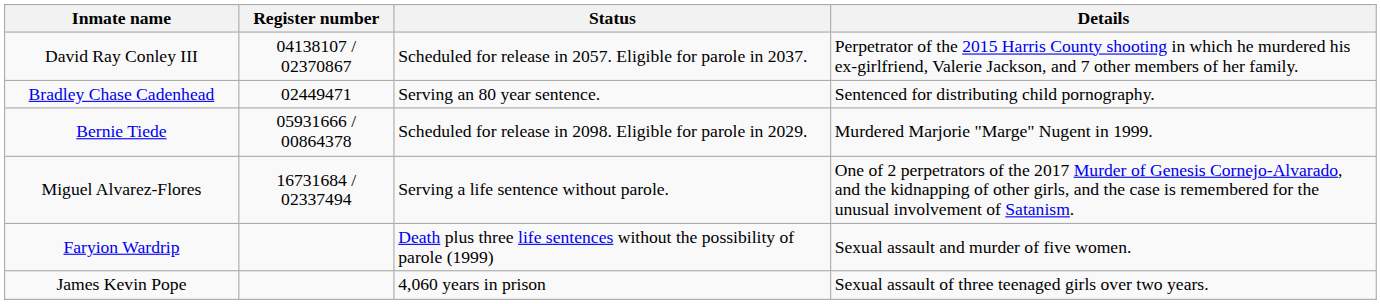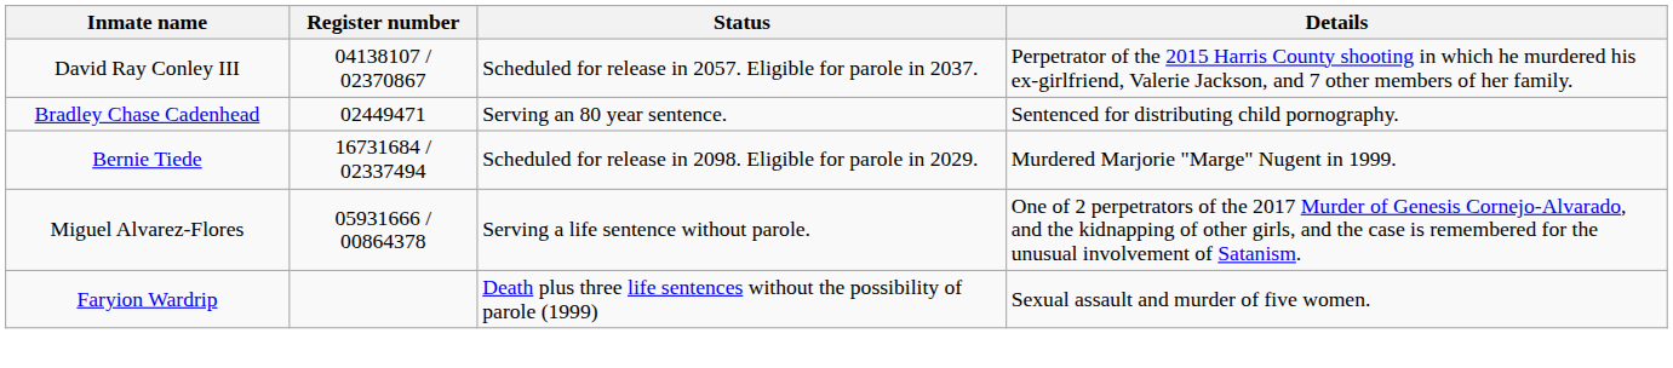 <table class="wikitable sortable">
 <tr>
 <th width=15%>Inmate name</th>
 <th width=10%>Register number</th>
 <th width=28%>Status</th>
 <th width=35%>Details</th>
 </tr>
 <tr>
 <td style="text-align:center;">David Ray Conley III</td>
 <td style="text-align:center;">04138107 / 02370867</td>
 <td>Scheduled for release in 2057. Eligible for parole in 2037.</td>
 <td>Perpetrator of the <a href='#'>2015 Harris County shooting</a> in which he murdered his ex-girlfriend, Valerie Jackson, and 7 other members of her family.</td>
 </tr>
 <tr>
 <td style="text-align:center;"><a href='#'>Bradley Chase Cadenhead</a></td>
 <td style="text-align:center;">02449471</td>
 <td>Serving an 80 year sentence.</td>
 <td>Sentenced for distributing child pornography.</td>
 </tr>
 <tr>
 <td style="text-align:center;"><a href='#'>Bernie Tiede</a></td>
-<td style="text-align:center;">05931666 / 00864378</td>
+<td style="text-align:center;">16731684 / 02337494</td>
 <td>Scheduled for release in 2098. Eligible for parole in 2029.</td>
 <td>Murdered Marjorie "Marge" Nugent in 1999.</td>
 </tr>
 <tr>
 <td style="text-align:center;">Miguel Alvarez-Flores</td>
-<td style="text-align:center;">16731684 / 02337494</td>
+<td style="text-align:center;">05931666 / 00864378</td>
 <td>Serving a life sentence without parole.</td>
 <td>One of 2 perpetrators of the 2017 <a href='#'>Murder of Genesis Cornejo-Alvarado</a>, and the kidnapping of other girls, and the case is remembered for the unusual involvement of <a href='#'>Satanism</a>.</td>
 </tr>
 <tr>
 <td style="text-align:center;"><a href='#'>Faryion Wardrip</a></td>
 <td style="text-align:center;"></td>
 <td><a href='#'>Death</a> plus three <a href='#'>life sentences</a> without the possibility of parole (1999)</td>
 <td>Sexual assault and murder of five women.</td>
 </tr>
-<tr>
-<td style="text-align:center;">James Kevin Pope</td>
-<td style="text-align:center;"></td>
-<td>4,060 years in prison</td>
-<td>Sexual assault of three teenaged girls over two years.</td>
-</tr>
 </table>
